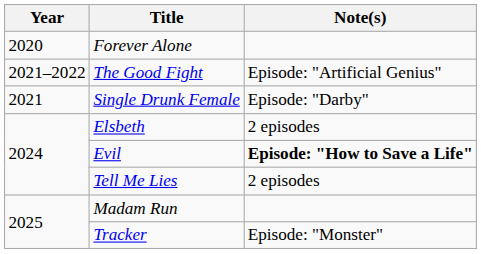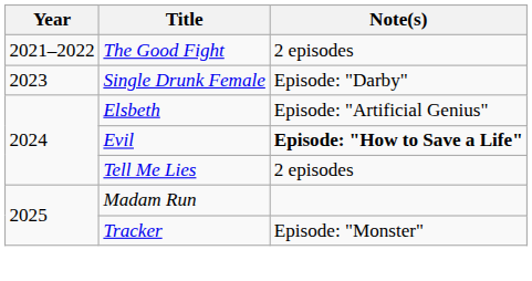 <table class="wikitable sortable">
 <tr>
 <th>Year</th>
 <th>Title</th>
 <th>Note(s)</th>
 </tr>
 <tr>
-<td>2020</td>
-<td><em>Forever Alone</em></td>
-<td></td>
+<td>2021–2022</td>
+<td><em><a href='#'>The Good Fight</a></em></td>
+<td>2 episodes</td>
 </tr>
 <tr>
-<td>2021–2022</td>
-<td><em><a href='#'>The Good Fight</a></em></td>
-<td>Episode: "Artificial Genius"</td>
-</tr>
-<tr>
-<td>2021</td>
+<td>2023</td>
 <td><em><a href='#'>Single Drunk Female</a></em></td>
 <td>Episode: "Darby"</td>
 </tr>
 <tr>
 <td rowspan="3">2024</td>
 <td><em><a href='#'>Elsbeth</a></em></td>
-<td>2 episodes</td>
+<td>Episode: "Artificial Genius"</td>
 </tr>
 <tr>
 <td><em><a href='#'>Evil</a></em></td>
 <td><strong>Episode: "How to Save a Life"</strong></td>
 </tr>
 <tr>
 <td><em><a href='#'>Tell Me Lies</a></em></td>
 <td>2 episodes</td>
 </tr>
 <tr>
 <td rowspan="2">2025</td>
 <td><em>Madam Run</em></td>
 <td></td>
 </tr>
 <tr>
 <td><em><a href='#'>Tracker</a></em></td>
 <td>Episode: "Monster"</td>
 </tr>
 </table>
